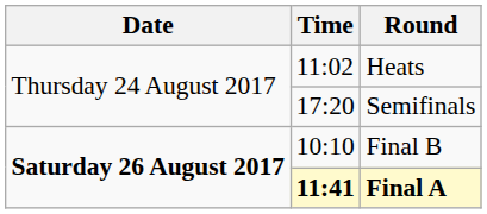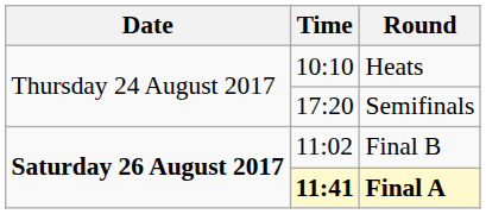 <table class="wikitable">
 <tr>
 <th>Date</th>
 <th>Time</th>
 <th>Round</th>
 </tr>
 <tr>
 <td rowspan=2>Thursday 24 August 2017</td>
-<td>11:02</td>
+<td>10:10</td>
 <td>Heats</td>
 </tr>
 <tr>
 <td>17:20</td>
 <td>Semifinals</td>
 </tr>
 <tr>
 <td rowspan=2><strong>Saturday 26 August 2017</strong></td>
-<td>10:10</td>
+<td>11:02</td>
 <td>Final B</td>
 </tr>
 <tr>
 <td style=background:lemonchiffon><strong>11:41</strong></td>
 <td style=background:lemonchiffon><strong>Final A</strong></td>
 </tr>
 </table>
